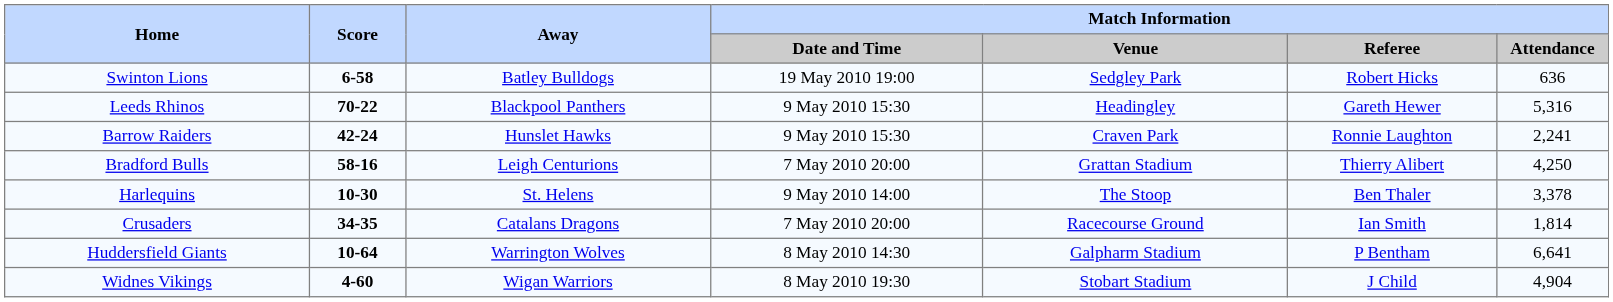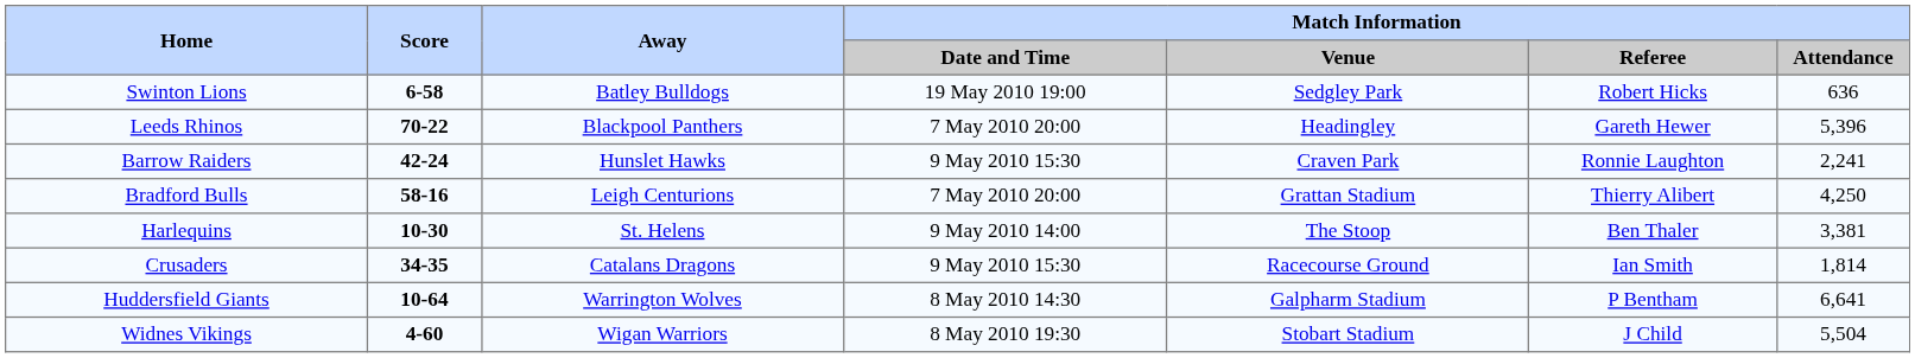 <table border=1 style="border-collapse:collapse; font-size:85%; text-align:center;" cellpadding=3 cellspacing=0 width=100%>
 <tr bgcolor=#C1D8FF>
 <th rowspan=2 width=19%>Home</th>
 <th rowspan=2 width=6%>Score</th>
 <th rowspan=2 width=19%>Away</th>
 <th colspan=6>Match Information</th>
 </tr>
 <tr bgcolor=#CCCCCC>
 <th width=17%>Date and Time</th>
 <th width=19%>Venue</th>
 <th width=13%>Referee</th>
 <th width=7%>Attendance</th>
 </tr>
 <tr bgcolor=#F5FAFF>
 <td><a href='#'>Swinton Lions</a></td>
 <td><strong>6-58</strong></td>
 <td><a href='#'>Batley Bulldogs</a></td>
 <td>19 May 2010 19:00</td>
 <td><a href='#'>Sedgley Park</a></td>
 <td><a href='#'>Robert Hicks</a></td>
 <td>636</td>
 </tr>
 <tr bgcolor=#F5FAFF>
 <td><a href='#'>Leeds Rhinos</a></td>
 <td><strong>70-22</strong></td>
 <td><a href='#'>Blackpool Panthers</a></td>
-<td>9 May 2010 15:30</td>
+<td>7 May 2010 20:00</td>
 <td><a href='#'>Headingley</a></td>
 <td><a href='#'>Gareth Hewer</a></td>
-<td>5,316</td>
+<td>5,396</td>
 </tr>
 <tr bgcolor=#F5FAFF>
 <td><a href='#'>Barrow Raiders</a></td>
 <td><strong>42-24</strong></td>
 <td><a href='#'>Hunslet Hawks</a></td>
 <td>9 May 2010 15:30</td>
 <td><a href='#'>Craven Park</a></td>
 <td><a href='#'>Ronnie Laughton</a></td>
 <td>2,241</td>
 </tr>
 <tr bgcolor=#F5FAFF>
 <td><a href='#'>Bradford Bulls</a></td>
 <td><strong>58-16</strong></td>
 <td><a href='#'>Leigh Centurions</a></td>
 <td>7 May 2010 20:00</td>
 <td><a href='#'>Grattan Stadium</a></td>
 <td><a href='#'>Thierry Alibert</a></td>
 <td>4,250</td>
 </tr>
 <tr bgcolor=#F5FAFF>
 <td><a href='#'>Harlequins</a></td>
 <td><strong>10-30</strong></td>
 <td><a href='#'>St. Helens</a></td>
 <td>9 May 2010 14:00</td>
 <td><a href='#'>The Stoop</a></td>
 <td><a href='#'>Ben Thaler</a></td>
-<td>3,378</td>
+<td>3,381</td>
 </tr>
 <tr bgcolor=#F5FAFF>
 <td><a href='#'>Crusaders</a></td>
 <td><strong>34-35</strong></td>
 <td><a href='#'>Catalans Dragons</a></td>
-<td>7 May 2010 20:00</td>
+<td>9 May 2010 15:30</td>
 <td><a href='#'>Racecourse Ground</a></td>
 <td><a href='#'>Ian Smith</a></td>
 <td>1,814</td>
 </tr>
 <tr bgcolor=#F5FAFF>
 <td><a href='#'>Huddersfield Giants</a></td>
 <td><strong>10-64</strong></td>
 <td><a href='#'>Warrington Wolves</a></td>
 <td>8 May 2010 14:30</td>
 <td><a href='#'>Galpharm Stadium</a></td>
 <td><a href='#'>P Bentham</a></td>
 <td>6,641</td>
 </tr>
 <tr bgcolor=#F5FAFF>
 <td><a href='#'>Widnes Vikings</a></td>
 <td><strong>4-60</strong></td>
 <td><a href='#'>Wigan Warriors</a></td>
 <td>8 May 2010 19:30</td>
 <td><a href='#'>Stobart Stadium</a></td>
 <td><a href='#'>J Child</a></td>
-<td>4,904</td>
+<td>5,504</td>
 </tr>
 </table>
